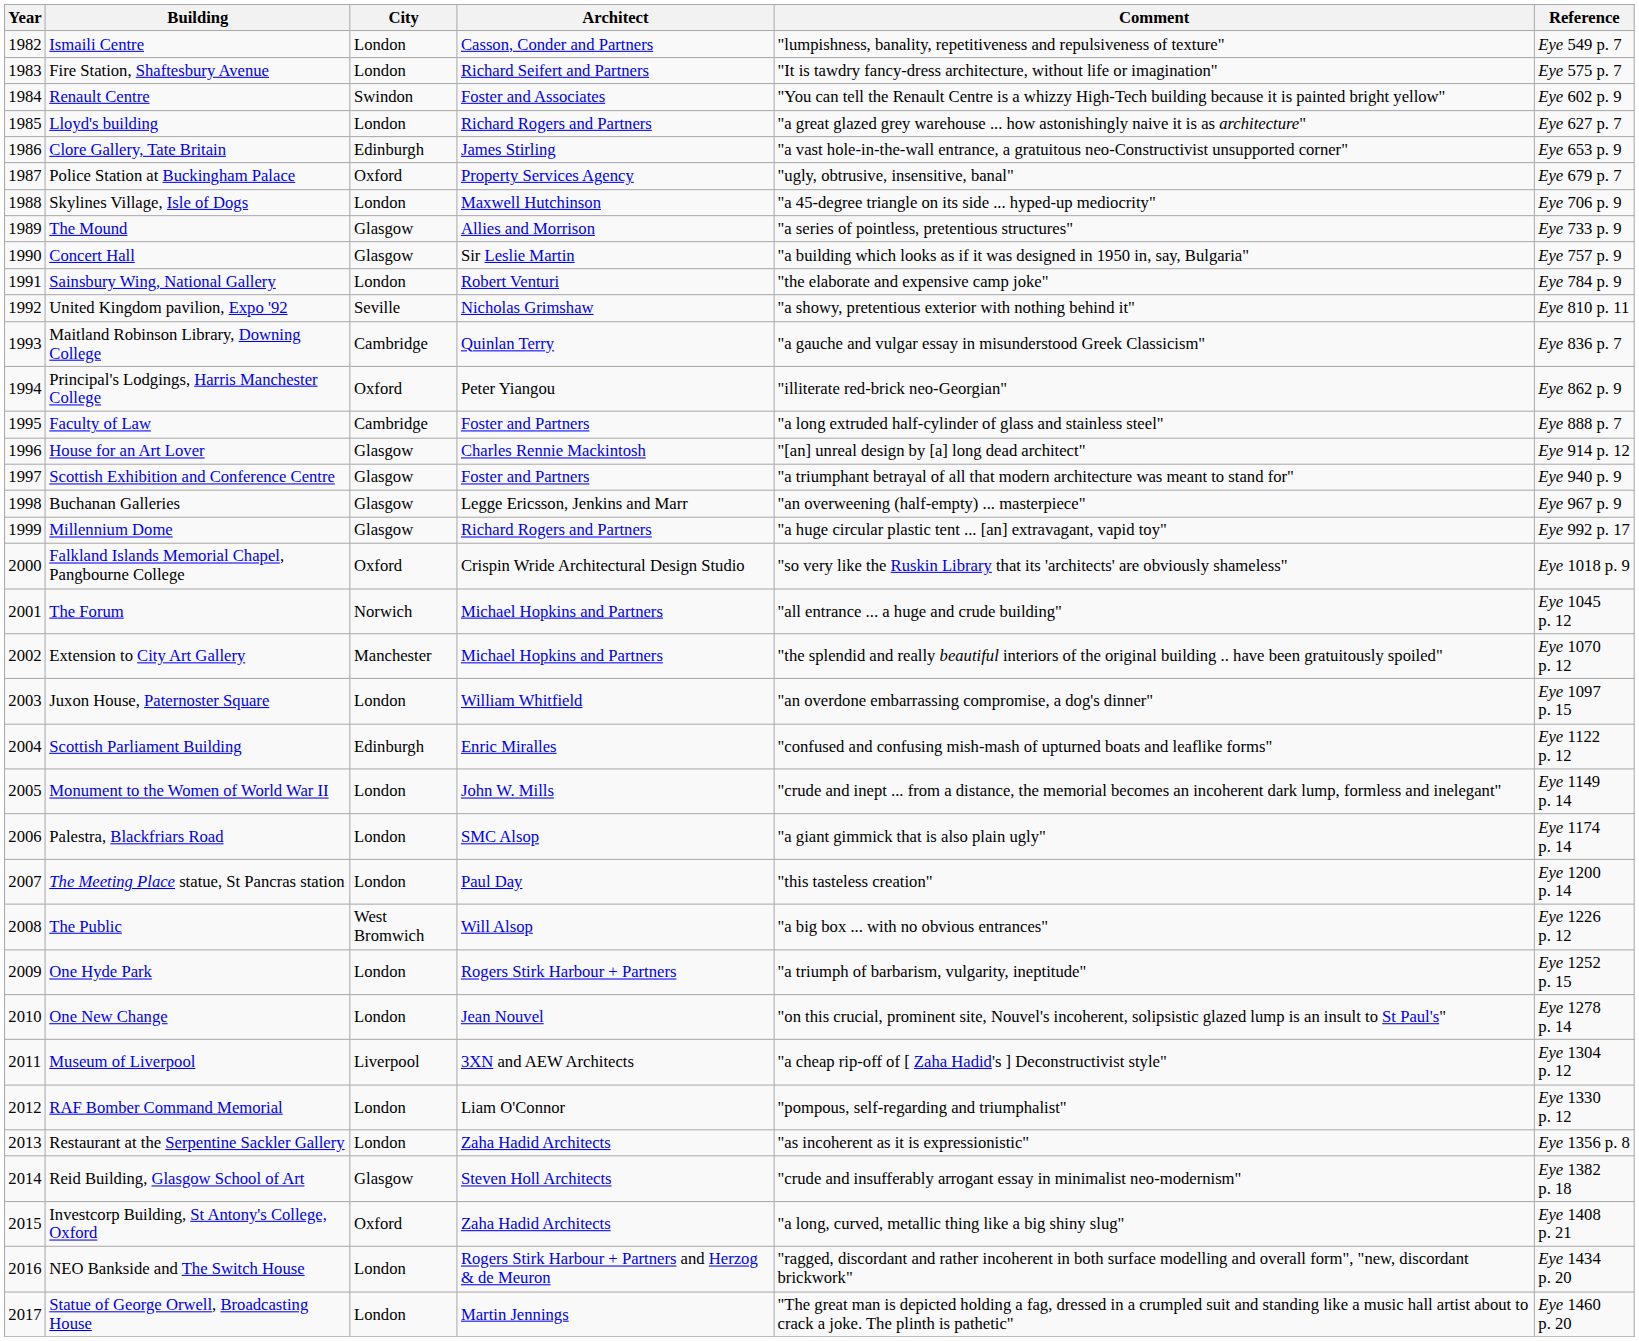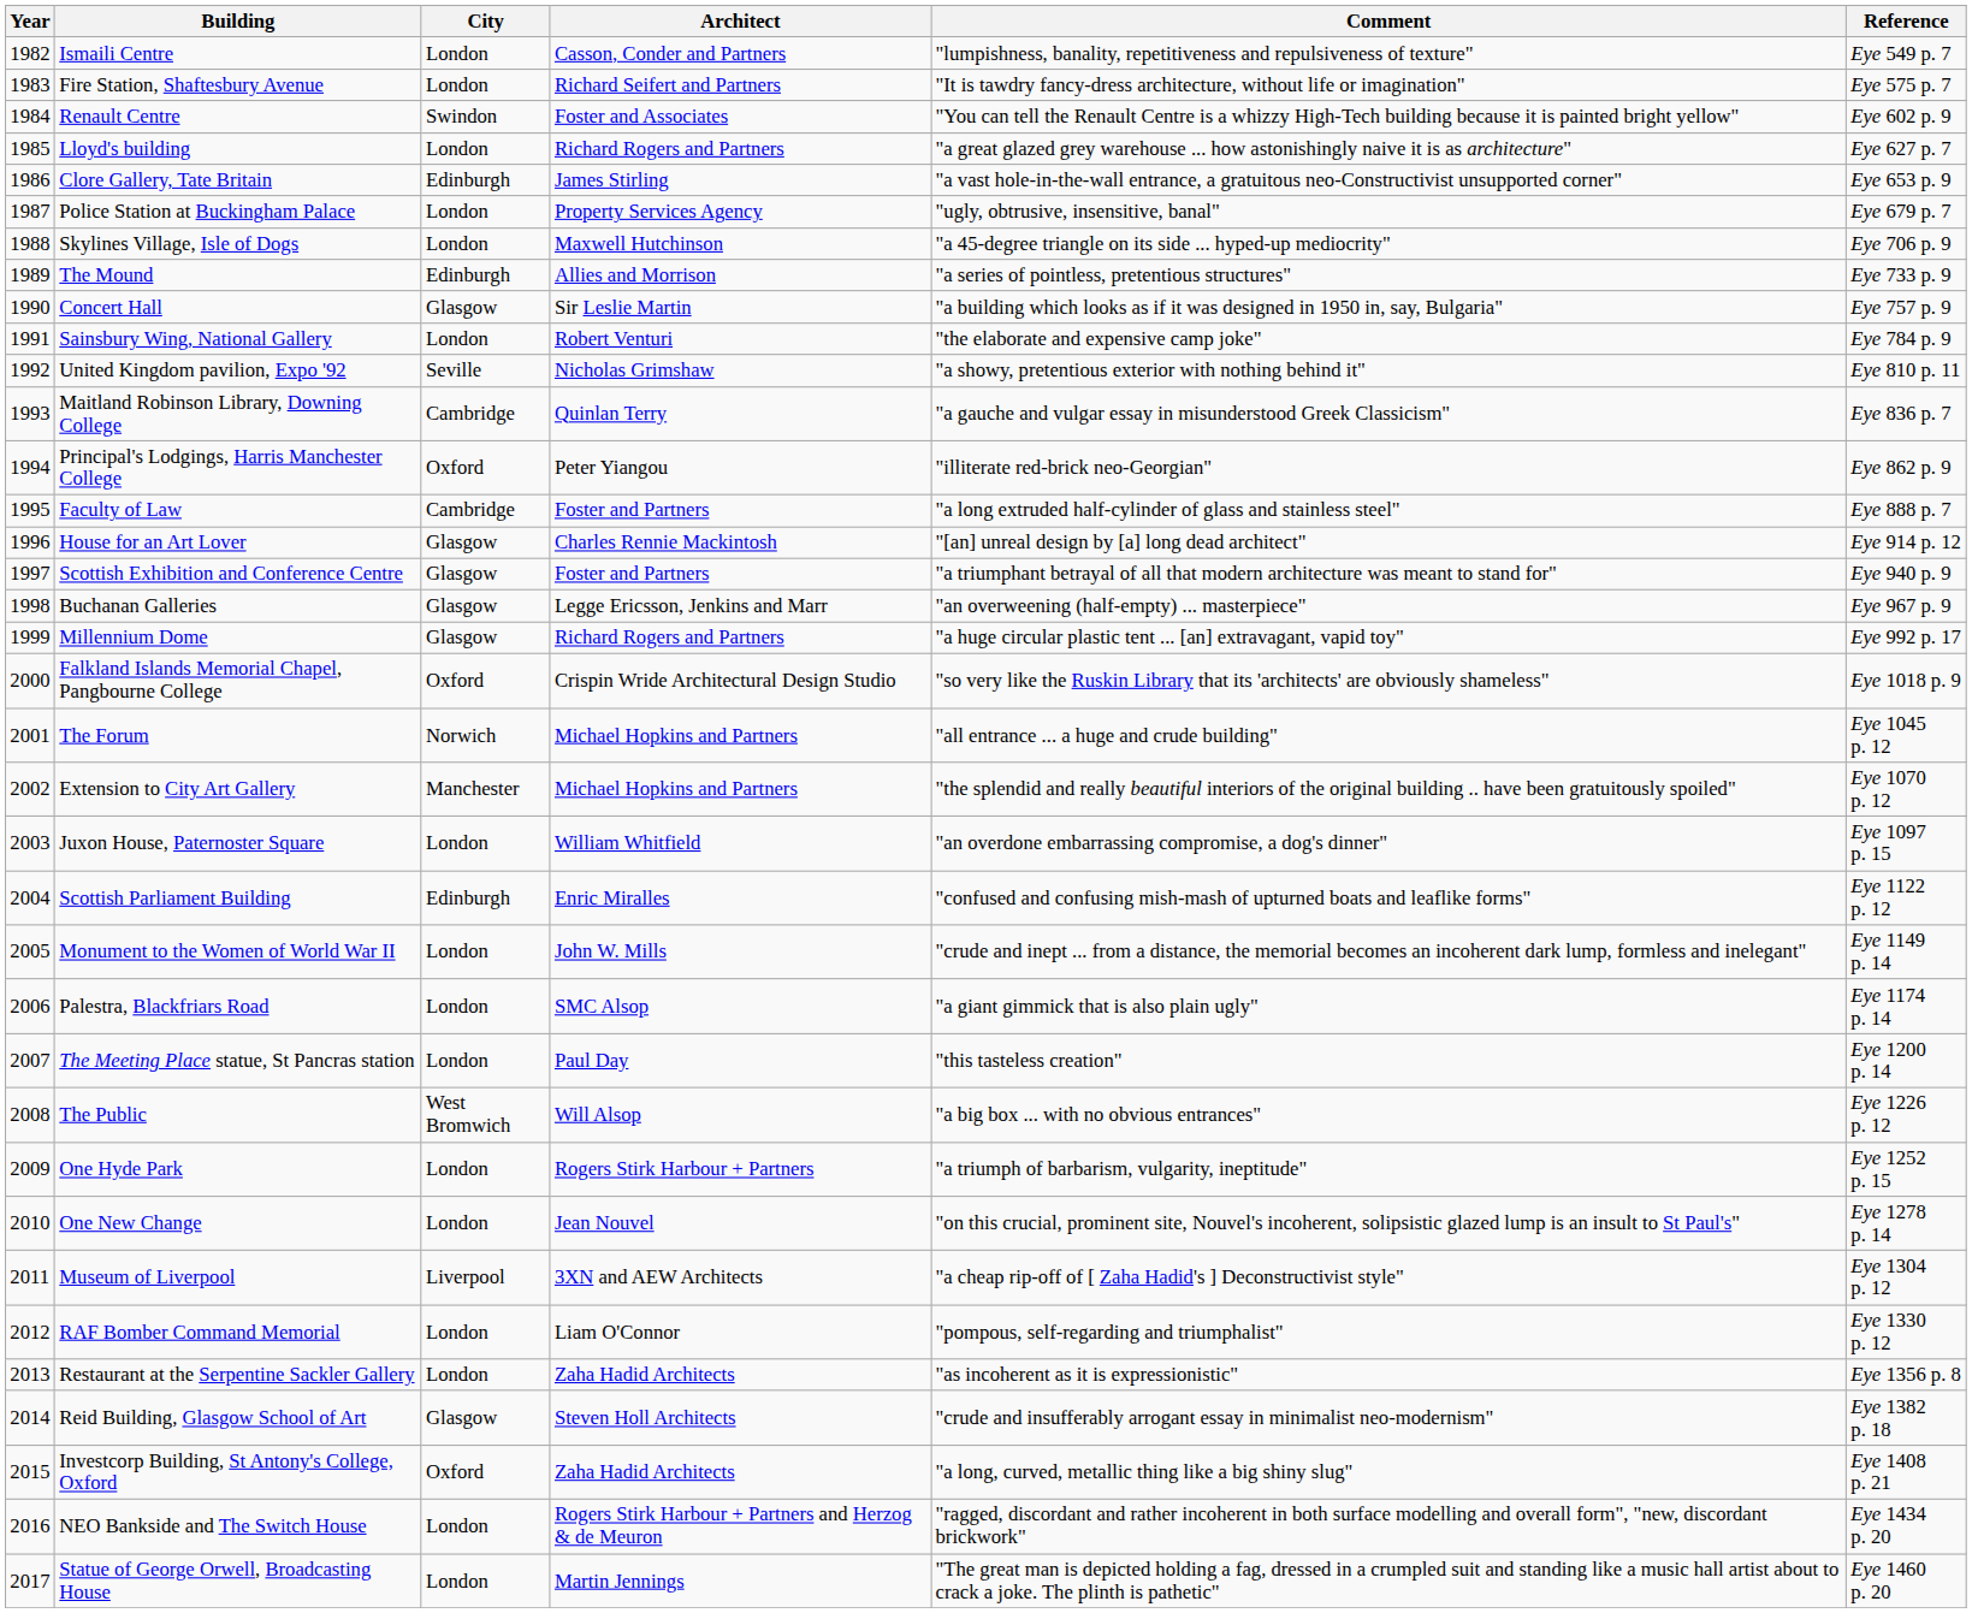 <table class="wikitable sortable">
 <tr>
 <th>Year</th>
 <th>Building</th>
 <th>City</th>
 <th>Architect</th>
 <th>Comment</th>
 <th>Reference</th>
 </tr>
 <tr>
 <td>1982</td>
 <td><a href='#'>Ismaili Centre</a></td>
 <td>London</td>
 <td><a href='#'>Casson, Conder and Partners</a></td>
 <td>"lumpishness, banality, repetitiveness and repulsiveness of texture"</td>
 <td><em>Eye</em> 549 p. 7</td>
 </tr>
 <tr>
 <td>1983</td>
 <td>Fire Station, <a href='#'>Shaftesbury Avenue</a></td>
 <td>London</td>
 <td><a href='#'>Richard Seifert and Partners</a></td>
 <td>"It is tawdry fancy-dress architecture, without life or imagination"</td>
 <td><em>Eye</em> 575 p. 7</td>
 </tr>
 <tr>
 <td>1984</td>
 <td><a href='#'>Renault Centre</a></td>
 <td>Swindon</td>
 <td><a href='#'>Foster and Associates</a></td>
 <td>"You can tell the Renault Centre is a whizzy High-Tech building because it is painted bright yellow"</td>
 <td><em>Eye</em> 602 p. 9</td>
 </tr>
 <tr>
 <td>1985</td>
 <td><a href='#'>Lloyd's building</a></td>
 <td>London</td>
 <td><a href='#'>Richard Rogers and Partners</a></td>
 <td>"a great glazed grey warehouse ... how astonishingly naive it is as <em>architecture</em>"</td>
 <td><em>Eye</em> 627 p. 7</td>
 </tr>
 <tr>
 <td>1986</td>
 <td><a href='#'>Clore Gallery, Tate Britain</a></td>
 <td>Edinburgh</td>
 <td><a href='#'>James Stirling</a></td>
 <td>"a vast hole-in-the-wall entrance, a gratuitous neo-Constructivist unsupported corner"</td>
 <td><em>Eye</em> 653 p. 9</td>
 </tr>
 <tr>
 <td>1987</td>
 <td>Police Station at <a href='#'>Buckingham Palace</a></td>
-<td>Oxford</td>
+<td>London</td>
 <td><a href='#'>Property Services Agency</a></td>
 <td>"ugly, obtrusive, insensitive, banal"</td>
 <td><em>Eye</em> 679 p. 7</td>
 </tr>
 <tr>
 <td>1988</td>
 <td>Skylines Village, <a href='#'>Isle of Dogs</a></td>
 <td>London</td>
 <td><a href='#'>Maxwell Hutchinson</a></td>
 <td>"a 45-degree triangle on its side ... hyped-up mediocrity"</td>
 <td><em>Eye</em> 706 p. 9</td>
 </tr>
 <tr>
 <td>1989</td>
 <td><a href='#'>The Mound</a></td>
-<td>Glasgow</td>
+<td>Edinburgh</td>
 <td><a href='#'>Allies and Morrison</a></td>
 <td>"a series of pointless, pretentious structures"</td>
 <td><em>Eye</em> 733 p. 9</td>
 </tr>
 <tr>
 <td>1990</td>
 <td><a href='#'>Concert Hall</a></td>
 <td>Glasgow</td>
 <td>Sir <a href='#'>Leslie Martin</a></td>
 <td>"a building which looks as if it was designed in 1950 in, say, Bulgaria"</td>
 <td><em>Eye</em> 757 p. 9</td>
 </tr>
 <tr>
 <td>1991</td>
 <td><a href='#'>Sainsbury Wing, National Gallery</a></td>
 <td>London</td>
 <td><a href='#'>Robert Venturi</a></td>
 <td>"the elaborate and expensive camp joke"</td>
 <td><em>Eye</em> 784 p. 9</td>
 </tr>
 <tr>
 <td>1992</td>
 <td>United Kingdom pavilion, <a href='#'>Expo '92</a></td>
 <td>Seville</td>
 <td><a href='#'>Nicholas Grimshaw</a></td>
 <td>"a showy, pretentious exterior with nothing behind it"</td>
 <td><em>Eye</em> 810 p. 11</td>
 </tr>
 <tr>
 <td>1993</td>
 <td>Maitland Robinson Library, <a href='#'>Downing College</a></td>
 <td>Cambridge</td>
 <td><a href='#'>Quinlan Terry</a></td>
 <td>"a gauche and vulgar essay in misunderstood Greek Classicism"</td>
 <td><em>Eye</em> 836 p. 7</td>
 </tr>
 <tr>
 <td>1994</td>
 <td>Principal's Lodgings, <a href='#'>Harris Manchester College</a></td>
 <td>Oxford</td>
 <td>Peter Yiangou</td>
 <td>"illiterate red-brick neo-Georgian"</td>
 <td><em>Eye</em> 862 p. 9</td>
 </tr>
 <tr>
 <td>1995</td>
 <td><a href='#'>Faculty of Law</a></td>
 <td>Cambridge</td>
 <td><a href='#'>Foster and Partners</a></td>
 <td>"a long extruded half-cylinder of glass and stainless steel"</td>
 <td><em>Eye</em> 888 p. 7</td>
 </tr>
 <tr>
 <td>1996</td>
 <td><a href='#'>House for an Art Lover</a></td>
 <td>Glasgow</td>
 <td><a href='#'>Charles Rennie Mackintosh</a></td>
 <td>"[an] unreal design by [a] long dead architect"</td>
 <td><em>Eye</em> 914 p. 12</td>
 </tr>
 <tr>
 <td>1997</td>
 <td><a href='#'>Scottish Exhibition and Conference Centre</a></td>
 <td>Glasgow</td>
 <td><a href='#'>Foster and Partners</a></td>
 <td>"a triumphant betrayal of all that modern architecture was meant to stand for"</td>
 <td><em>Eye</em> 940 p. 9</td>
 </tr>
 <tr>
 <td>1998</td>
 <td>Buchanan Galleries</td>
 <td>Glasgow</td>
 <td>Legge Ericsson, Jenkins and Marr</td>
 <td>"an overweening (half-empty) ... masterpiece"</td>
 <td><em>Eye</em> 967 p. 9</td>
 </tr>
 <tr>
 <td>1999</td>
 <td><a href='#'>Millennium Dome</a></td>
 <td>Glasgow</td>
 <td><a href='#'>Richard Rogers and Partners</a></td>
 <td>"a huge circular plastic tent ... [an] extravagant, vapid toy"</td>
 <td><em>Eye</em> 992 p. 17</td>
 </tr>
 <tr>
 <td>2000</td>
 <td><a href='#'>Falkland Islands Memorial Chapel</a>, Pangbourne College</td>
 <td>Oxford</td>
 <td>Crispin Wride Architectural Design Studio</td>
 <td>"so very like the <a href='#'>Ruskin Library</a> that its 'architects' are obviously shameless"</td>
 <td><em>Eye</em> 1018 p. 9</td>
 </tr>
 <tr>
 <td>2001</td>
 <td><a href='#'>The Forum</a></td>
 <td>Norwich</td>
 <td><a href='#'>Michael Hopkins and Partners</a></td>
 <td>"all entrance ... a huge and crude building"</td>
 <td><em>Eye</em> 1045 p. 12</td>
 </tr>
 <tr>
 <td>2002</td>
 <td>Extension to <a href='#'>City Art Gallery</a></td>
 <td>Manchester</td>
 <td><a href='#'>Michael Hopkins and Partners</a></td>
 <td>"the splendid and really <em>beautiful</em> interiors of the original building .. have been gratuitously spoiled"</td>
 <td><em>Eye</em> 1070 p. 12</td>
 </tr>
 <tr>
 <td>2003</td>
 <td>Juxon House, <a href='#'>Paternoster Square</a></td>
 <td>London</td>
 <td><a href='#'>William Whitfield</a></td>
 <td>"an overdone embarrassing compromise, a dog's dinner"</td>
 <td><em>Eye</em> 1097 p. 15</td>
 </tr>
 <tr>
 <td>2004</td>
 <td><a href='#'>Scottish Parliament Building</a></td>
 <td>Edinburgh</td>
 <td><a href='#'>Enric Miralles</a></td>
 <td>"confused and confusing mish-mash of upturned boats and leaflike forms"</td>
 <td><em>Eye</em> 1122 p. 12</td>
 </tr>
 <tr>
 <td>2005</td>
 <td><a href='#'>Monument to the Women of World War II</a></td>
 <td>London</td>
 <td><a href='#'>John W. Mills</a></td>
 <td>"crude and inept ... from a distance, the memorial becomes an incoherent dark lump, formless and inelegant"</td>
 <td><em>Eye</em> 1149 p. 14</td>
 </tr>
 <tr>
 <td>2006</td>
 <td>Palestra, <a href='#'>Blackfriars Road</a></td>
 <td>London</td>
 <td><a href='#'>SMC Alsop</a></td>
 <td>"a giant gimmick that is also plain ugly"</td>
 <td><em>Eye</em> 1174 p. 14</td>
 </tr>
 <tr>
 <td>2007</td>
 <td><em><a href='#'>The Meeting Place</a></em> statue, St Pancras station</td>
 <td>London</td>
 <td><a href='#'>Paul Day</a></td>
 <td>"this tasteless creation"</td>
 <td><em>Eye</em> 1200 p. 14</td>
 </tr>
 <tr>
 <td>2008</td>
 <td><a href='#'>The Public</a></td>
 <td>West Bromwich</td>
 <td><a href='#'>Will Alsop</a></td>
 <td>"a big box ... with no obvious entrances"</td>
 <td><em>Eye</em> 1226 p. 12</td>
 </tr>
 <tr>
 <td>2009</td>
 <td><a href='#'>One Hyde Park</a></td>
 <td>London</td>
 <td><a href='#'>Rogers Stirk Harbour + Partners</a></td>
 <td>"a triumph of barbarism, vulgarity, ineptitude"</td>
 <td><em>Eye</em> 1252 p. 15</td>
 </tr>
 <tr>
 <td>2010</td>
 <td><a href='#'>One New Change</a></td>
 <td>London</td>
 <td><a href='#'>Jean Nouvel</a></td>
 <td>"on this crucial, prominent site, Nouvel's incoherent, solipsistic glazed lump is an insult to <a href='#'>St Paul's</a>"</td>
 <td><em>Eye</em> 1278 p. 14</td>
 </tr>
 <tr>
 <td>2011</td>
 <td><a href='#'>Museum of Liverpool</a></td>
 <td>Liverpool</td>
 <td><a href='#'>3XN</a> and AEW Architects</td>
 <td>"a cheap rip-off of [ <a href='#'>Zaha Hadid</a>'s ] Deconstructivist style"</td>
 <td><em>Eye</em> 1304 p. 12</td>
 </tr>
 <tr>
 <td>2012</td>
 <td><a href='#'>RAF Bomber Command Memorial</a></td>
 <td>London</td>
 <td>Liam O'Connor</td>
 <td>"pompous, self-regarding and triumphalist"</td>
 <td><em>Eye</em> 1330 p. 12</td>
 </tr>
 <tr>
 <td>2013</td>
 <td>Restaurant at the <a href='#'>Serpentine Sackler Gallery</a></td>
 <td>London</td>
 <td><a href='#'>Zaha Hadid Architects</a></td>
 <td>"as incoherent as it is expressionistic"</td>
 <td><em>Eye</em> 1356 p. 8</td>
 </tr>
 <tr>
 <td>2014</td>
 <td>Reid Building, <a href='#'>Glasgow School of Art</a></td>
 <td>Glasgow</td>
 <td><a href='#'>Steven Holl Architects</a></td>
 <td>"crude and insufferably arrogant essay in minimalist neo-modernism"</td>
 <td><em>Eye</em> 1382 p. 18</td>
 </tr>
 <tr>
 <td>2015</td>
 <td>Investcorp Building, <a href='#'>St Antony's College, Oxford</a></td>
 <td>Oxford</td>
 <td><a href='#'> Zaha Hadid Architects</a></td>
 <td>"a long, curved, metallic thing like a big shiny slug"</td>
 <td><em>Eye</em> 1408 p. 21</td>
 </tr>
 <tr>
 <td>2016</td>
 <td>NEO Bankside and <a href='#'>The Switch House</a></td>
 <td>London</td>
 <td><a href='#'>Rogers Stirk Harbour + Partners</a> and <a href='#'>Herzog & de Meuron</a></td>
 <td>"ragged, discordant and rather incoherent in both surface modelling and overall form", "new, discordant brickwork"</td>
 <td><em>Eye</em> 1434 p. 20</td>
 </tr>
 <tr>
 <td>2017</td>
 <td><a href='#'>Statue of George Orwell</a>, <a href='#'>Broadcasting House</a></td>
 <td>London</td>
 <td><a href='#'>Martin Jennings</a></td>
 <td>"The great man is depicted holding a fag, dressed in a crumpled suit and standing like a music hall artist about to crack a joke. The plinth is pathetic"</td>
 <td><em>Eye</em> 1460 p. 20</td>
 </tr>
 </table>
